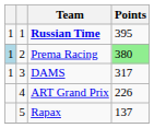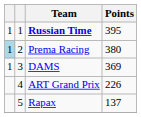 <table class="wikitable" style="font-size: 85%;">
 <tr>
 <th></th>
 <th></th>
 <th>Team</th>
 <th>Points</th>
 </tr>
 <tr>
 <td> 1</td>
 <td align="center">1</td>
 <td> <strong><a href='#'>Russian Time</a></strong></td>
 <td>395</td>
 </tr>
 <tr>
 <td style="background: lightblue;"> 1</td>
 <td align="center">2</td>
 <td> <a href='#'>Prema Racing</a></td>
-<td style="background: lightgreen;">380</td>
+<td>380</td>
 </tr>
 <tr>
 <td> 1</td>
 <td align="center">3</td>
 <td> <a href='#'>DAMS</a></td>
-<td>317</td>
+<td>369</td>
 </tr>
 <tr>
 <td></td>
 <td align="center">4</td>
 <td> <a href='#'>ART Grand Prix</a></td>
 <td>226</td>
 </tr>
 <tr>
 <td></td>
 <td align="center">5</td>
 <td> <a href='#'>Rapax</a></td>
 <td>137</td>
 </tr>
 <tr>
 </tr>
 </table>
